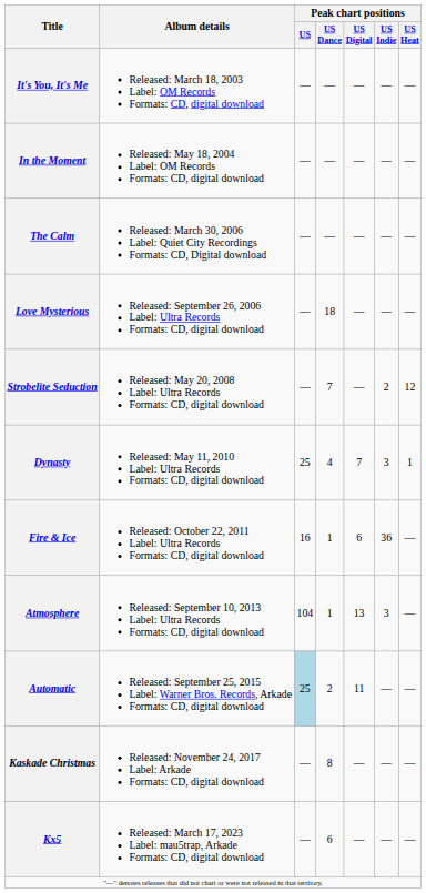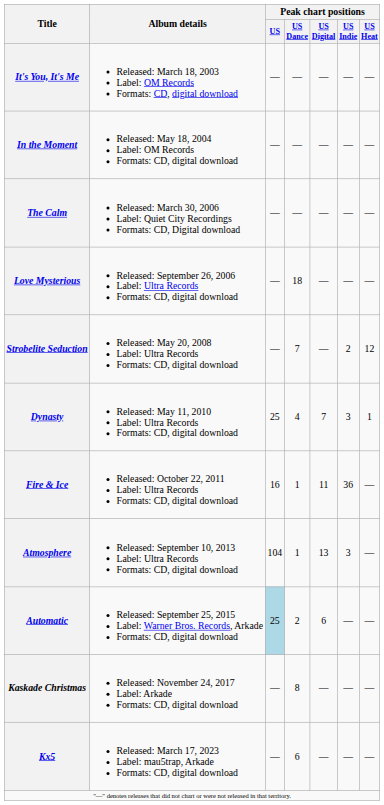 <table class="wikitable plainrowheaders">
 <tr>
 <th rowspan="2">Title</th>
 <th rowspan="2">Album details</th>
 <th colspan="5">Peak chart positions</th>
 </tr>
 <tr style="font-size:smaller;">
 <th width="25"><a href='#'>US</a><br></th>
 <th width="25"><a href='#'>US Dance</a><br></th>
 <th width="25"><a href='#'>US Digital</a><br></th>
 <th width="25"><a href='#'>US Indie</a><br></th>
 <th width="25"><a href='#'>US Heat</a><br></th>
 </tr>
 <tr>
 <th scope="row"><em><a href='#'>It's You, It's Me</a></em></th>
 <td><br><ul><li>Released: March 18, 2003</li><li>Label: <a href='#'>OM Records</a></li><li>Formats: <a href='#'>CD</a>, <a href='#'>digital download</a></li></ul></td>
 <td style="text-align:center;">—</td>
 <td style="text-align:center;">—</td>
 <td style="text-align:center;">—</td>
 <td style="text-align:center;">—</td>
 <td style="text-align:center;">—</td>
 </tr>
 <tr>
 <th scope="row"><em><a href='#'>In the Moment</a></em></th>
 <td><br><ul><li>Released: May 18, 2004</li><li>Label: OM Records</li><li>Formats: CD, digital download</li></ul></td>
 <td style="text-align:center;">—</td>
 <td style="text-align:center;">—</td>
 <td style="text-align:center;">—</td>
 <td style="text-align:center;">—</td>
 <td style="text-align:center;">—</td>
 </tr>
 <tr>
 <th scope="row"><em><a href='#'>The Calm</a></em></th>
 <td><br><ul><li>Released: March 30, 2006</li><li>Label: Quiet City Recordings</li><li>Formats: CD, Digital download</li></ul></td>
 <td style="text-align:center;">—</td>
 <td style="text-align:center;">—</td>
 <td style="text-align:center;">—</td>
 <td style="text-align:center;">—</td>
 <td style="text-align:center;">—</td>
 </tr>
 <tr>
 <th scope="row"><em><a href='#'>Love Mysterious</a></em></th>
 <td><br><ul><li>Released: September 26, 2006</li><li>Label: <a href='#'>Ultra Records</a></li><li>Formats: CD, digital download</li></ul></td>
 <td style="text-align:center;">—</td>
 <td style="text-align:center;">18</td>
 <td style="text-align:center;">—</td>
 <td style="text-align:center;">—</td>
 <td style="text-align:center;">—</td>
 </tr>
 <tr>
 <th scope="row"><em><a href='#'>Strobelite Seduction</a></em></th>
 <td><br><ul><li>Released: May 20, 2008</li><li>Label: Ultra Records</li><li>Formats: CD, digital download</li></ul></td>
 <td style="text-align:center;">—</td>
 <td style="text-align:center;">7</td>
 <td style="text-align:center;">—</td>
 <td style="text-align:center;">2</td>
 <td style="text-align:center;">12</td>
 </tr>
 <tr>
 <th scope="row"><em><a href='#'>Dynasty</a></em></th>
 <td><br><ul><li>Released: May 11, 2010</li><li>Label: Ultra Records</li><li>Formats: CD, digital download</li></ul></td>
 <td style="text-align:center;">25</td>
 <td style="text-align:center;">4</td>
 <td style="text-align:center;">7</td>
 <td style="text-align:center;">3</td>
 <td style="text-align:center;">1</td>
 </tr>
 <tr>
 <th scope="row"><em><a href='#'>Fire & Ice</a></em></th>
 <td><br><ul><li>Released: October 22, 2011</li><li>Label: Ultra Records</li><li>Formats: CD, digital download</li></ul></td>
 <td style="text-align:center;">16</td>
 <td style="text-align:center;">1</td>
-<td style="text-align:center;">6</td>
+<td style="text-align:center;">11</td>
 <td style="text-align:center;">36</td>
 <td style="text-align:center;">—</td>
 </tr>
 <tr>
 <th scope="row"><em><a href='#'>Atmosphere</a></em></th>
 <td><br><ul><li>Released: September 10, 2013</li><li>Label: Ultra Records</li><li>Formats: CD, digital download</li></ul></td>
 <td style="text-align:center;">104</td>
 <td style="text-align:center;">1</td>
 <td style="text-align:center;">13</td>
 <td style="text-align:center;">3</td>
 <td style="text-align:center;">—</td>
 </tr>
 <tr>
 <th scope="row"><em><a href='#'>Automatic</a></em></th>
 <td><br><ul><li>Released: September 25, 2015</li><li>Label: <a href='#'>Warner Bros. Records</a>, Arkade</li><li>Formats: CD, digital download</li></ul></td>
 <td style="background: lightblue; text-align:center;">25</td>
 <td style="text-align:center;">2</td>
-<td style="text-align:center;">11</td>
+<td style="text-align:center;">6</td>
 <td style="text-align:center;">—</td>
 <td style="text-align:center;">—</td>
 </tr>
 <tr>
 <th scope="row"><em>Kaskade Christmas</em></th>
 <td><br><ul><li>Released: November 24, 2017</li><li>Label: Arkade</li><li>Formats: CD, digital download</li></ul></td>
 <td style="text-align:center;">—</td>
 <td style="text-align:center;">8</td>
 <td style="text-align:center;">—</td>
 <td style="text-align:center;">—</td>
 <td style="text-align:center;">—</td>
 </tr>
 <tr>
 <th scope="row"><em><a href='#'>Kx5</a></em><br></th>
 <td><br><ul><li>Released: March 17, 2023</li><li>Label: mau5trap, Arkade</li><li>Formats: CD, digital download</li></ul></td>
 <td style="text-align:center;">—</td>
 <td style="text-align:center;">6</td>
 <td style="text-align:center;">—</td>
 <td style="text-align:center;">—</td>
 <td style="text-align:center;">—</td>
 </tr>
 <tr>
 <td colspan="21" style="text-align:center; font-size:8pt;">"—" denotes releases that did not chart or were not released in that territory.</td>
 </tr>
 </table>
